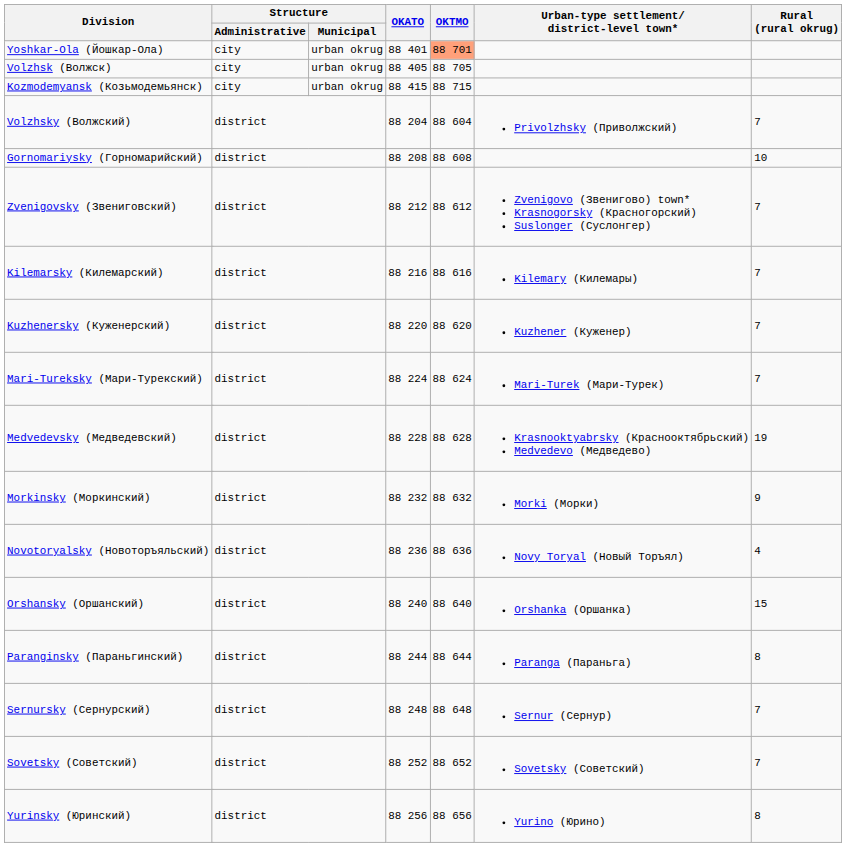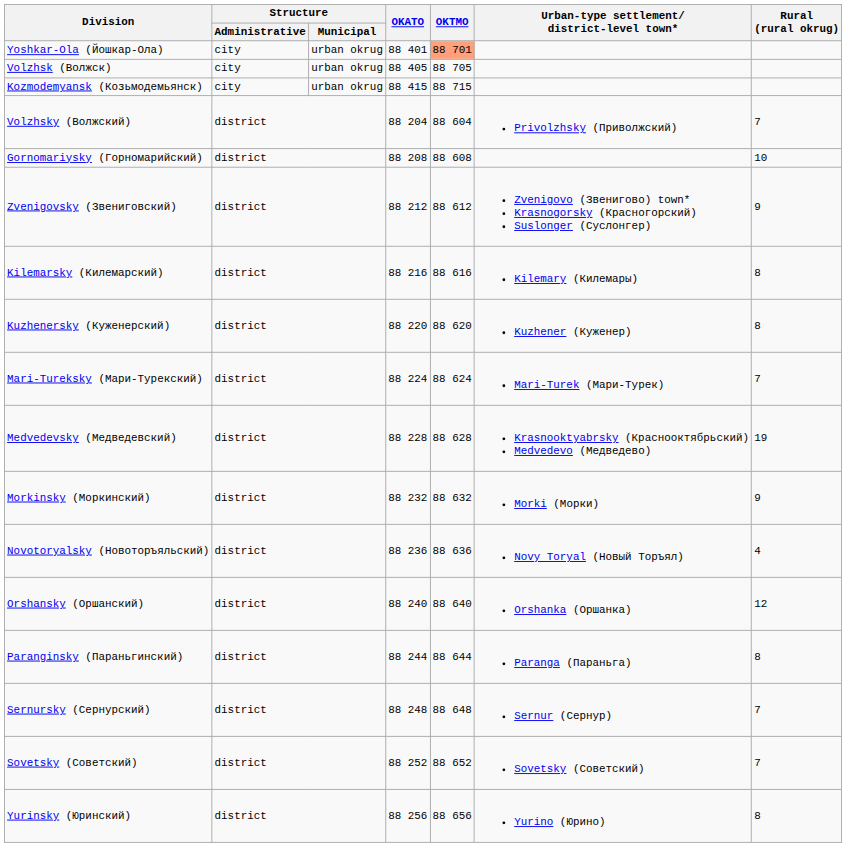 <table class="wikitable" style="padding: 24em 0; border: 1px #aaa solid; border-collapse: collapse; font-size: 90%;">
 <tr>
 <th colspan="2" rowspan="2">Division</th>
 <th colspan="2">Structure</th>
 <th rowspan="2"><a href='#'>OKATO</a></th>
 <th rowspan="2"><a href='#'>OKTMO</a></th>
 <th rowspan="2">Urban-type settlement/<br>district-level town*</th>
 <th rowspan="2">Rural<br>(rural okrug)</th>
 </tr>
 <tr>
 <th>Administrative</th>
 <th>Municipal</th>
 </tr>
 <tr>
 <td colspan="2"><a href='#'>Yoshkar-Ola</a> (Йошкар-Ола)</td>
 <td>city</td>
 <td>urban okrug</td>
 <td align="center">88 401</td>
 <td align="center" style="background: lightsalmon;">88 701</td>
 <td></td>
 <td></td>
 </tr>
 <tr>
 <td colspan="2"><a href='#'>Volzhsk</a> (Волжск)</td>
 <td>city</td>
 <td>urban okrug</td>
 <td align="center">88 405</td>
 <td align="center">88 705</td>
 <td></td>
 <td></td>
 </tr>
 <tr>
 <td colspan="2"><a href='#'>Kozmodemyansk</a> (Козьмодемьянск)</td>
 <td>city</td>
 <td>urban okrug</td>
 <td align="center">88 415</td>
 <td align="center">88 715</td>
 <td></td>
 <td></td>
 </tr>
 <tr>
 <td colspan="2"><a href='#'>Volzhsky</a> (Волжский)</td>
 <td colspan="2">district</td>
 <td align="center">88 204</td>
 <td align="center">88 604</td>
 <td><br><ul><li><a href='#'>Privolzhsky</a> (Приволжский)</li></ul></td>
 <td>7</td>
 </tr>
 <tr>
 <td colspan="2"><a href='#'>Gornomariysky</a> (Горномарийский)</td>
 <td colspan="2">district</td>
 <td align="center">88 208</td>
 <td align="center">88 608</td>
 <td></td>
 <td>10</td>
 </tr>
 <tr>
 <td colspan="2"><a href='#'>Zvenigovsky</a> (Звениговский)</td>
 <td colspan="2">district</td>
 <td align="center">88 212</td>
 <td align="center">88 612</td>
 <td><br><ul><li><a href='#'>Zvenigovo</a> (Звенигово) town*</li><li><a href='#'>Krasnogorsky</a> (Красногорский)</li><li><a href='#'>Suslonger</a> (Суслонгер)</li></ul></td>
-<td>7</td>
+<td>9</td>
 </tr>
 <tr>
 <td colspan="2"><a href='#'>Kilemarsky</a> (Килемарский)</td>
 <td colspan="2">district</td>
 <td align="center">88 216</td>
 <td align="center">88 616</td>
 <td><br><ul><li><a href='#'>Kilemary</a> (Килемары)</li></ul></td>
-<td>7</td>
+<td>8</td>
 </tr>
 <tr>
 <td colspan="2"><a href='#'>Kuzhenersky</a> (Куженерский)</td>
 <td colspan="2">district</td>
 <td align="center">88 220</td>
 <td align="center">88 620</td>
 <td><br><ul><li><a href='#'>Kuzhener</a> (Куженер)</li></ul></td>
-<td>7</td>
+<td>8</td>
 </tr>
 <tr>
 <td colspan="2"><a href='#'>Mari-Tureksky</a> (Мари-Турекский)</td>
 <td colspan="2">district</td>
 <td align="center">88 224</td>
 <td align="center">88 624</td>
 <td><br><ul><li><a href='#'>Mari-Turek</a> (Мари-Турек)</li></ul></td>
 <td>7</td>
 </tr>
 <tr>
 <td colspan="2"><a href='#'>Medvedevsky</a> (Медведевский)</td>
 <td colspan="2">district</td>
 <td align="center">88 228</td>
 <td align="center">88 628</td>
 <td><br><ul><li><a href='#'>Krasnooktyabrsky</a> (Краснооктябрьский)</li><li><a href='#'>Medvedevo</a> (Медведево)</li></ul></td>
 <td>19</td>
 </tr>
 <tr>
 <td colspan="2"><a href='#'>Morkinsky</a> (Моркинский)</td>
 <td colspan="2">district</td>
 <td align="center">88 232</td>
 <td align="center">88 632</td>
 <td><br><ul><li><a href='#'>Morki</a> (Морки)</li></ul></td>
 <td>9</td>
 </tr>
 <tr>
 <td colspan="2"><a href='#'>Novotoryalsky</a> (Новоторъяльский)</td>
 <td colspan="2">district</td>
 <td align="center">88 236</td>
 <td align="center">88 636</td>
 <td><br><ul><li><a href='#'>Novy Toryal</a> (Новый Торъял)</li></ul></td>
 <td>4</td>
 </tr>
 <tr>
 <td colspan="2"><a href='#'>Orshansky</a> (Оршанский)</td>
 <td colspan="2">district</td>
 <td align="center">88 240</td>
 <td align="center">88 640</td>
 <td><br><ul><li><a href='#'>Orshanka</a> (Оршанка)</li></ul></td>
-<td>15</td>
+<td>12</td>
 </tr>
 <tr>
 <td colspan="2"><a href='#'>Paranginsky</a> (Параньгинский)</td>
 <td colspan="2">district</td>
 <td align="center">88 244</td>
 <td align="center">88 644</td>
 <td><br><ul><li><a href='#'>Paranga</a> (Параньга)</li></ul></td>
 <td>8</td>
 </tr>
 <tr>
 <td colspan="2"><a href='#'>Sernursky</a> (Сернурский)</td>
 <td colspan="2">district</td>
 <td align="center">88 248</td>
 <td align="center">88 648</td>
 <td><br><ul><li><a href='#'>Sernur</a> (Сернур)</li></ul></td>
 <td>7</td>
 </tr>
 <tr>
 <td colspan="2"><a href='#'>Sovetsky</a> (Советский)</td>
 <td colspan="2">district</td>
 <td align="center">88 252</td>
 <td align="center">88 652</td>
 <td><br><ul><li><a href='#'>Sovetsky</a> (Советский)</li></ul></td>
 <td>7</td>
 </tr>
 <tr>
 <td colspan="2"><a href='#'>Yurinsky</a> (Юринский)</td>
 <td colspan="2">district</td>
 <td align="center">88 256</td>
 <td align="center">88 656</td>
 <td><br><ul><li><a href='#'>Yurino</a> (Юрино)</li></ul></td>
 <td>8</td>
 </tr>
 </table>
